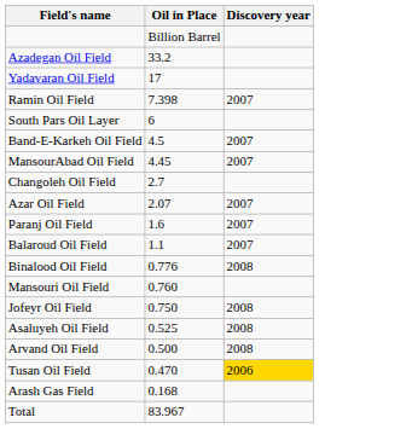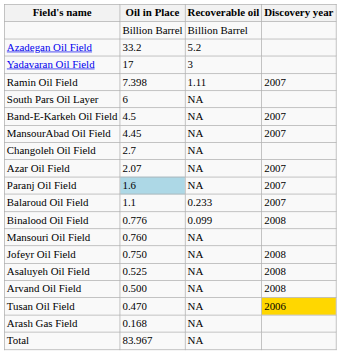 <table class="wikitable">
 <tr>
 <th>Field's name</th>
 <th>Oil in Place</th>
+<th>Recoverable oil</th>
 <th>Discovery year</th>
 </tr>
 <tr>
 <td></td>
+<td>Billion Barrel</td>
 <td>Billion Barrel</td>
 <td></td>
 </tr>
 <tr>
 <td><a href='#'>Azadegan Oil Field</a></td>
 <td>33.2</td>
+<td>5.2</td>
 <td></td>
 </tr>
 <tr>
 <td><a href='#'>Yadavaran Oil Field</a></td>
 <td>17</td>
+<td>3</td>
 <td></td>
 </tr>
 <tr>
 <td>Ramin Oil Field</td>
 <td>7.398</td>
+<td>1.11</td>
 <td>2007</td>
 </tr>
 <tr>
 <td>South Pars Oil Layer</td>
 <td>6</td>
+<td>NA</td>
 <td></td>
 </tr>
 <tr>
 <td>Band-E-Karkeh Oil Field</td>
 <td>4.5</td>
+<td>NA</td>
 <td>2007</td>
 </tr>
 <tr>
 <td>MansourAbad Oil Field</td>
 <td>4.45</td>
+<td>NA</td>
 <td>2007</td>
 </tr>
 <tr>
 <td>Changoleh Oil Field</td>
 <td>2.7</td>
+<td>NA</td>
 <td></td>
 </tr>
 <tr>
 <td>Azar Oil Field</td>
 <td>2.07</td>
+<td>NA</td>
 <td>2007</td>
 </tr>
 <tr>
 <td>Paranj Oil Field</td>
-<td>1.6</td>
+<td style="background: lightblue;">1.6</td>
+<td>NA</td>
 <td>2007</td>
 </tr>
 <tr>
 <td>Balaroud Oil Field</td>
 <td>1.1</td>
+<td>0.233</td>
 <td>2007</td>
 </tr>
 <tr>
 <td>Binalood Oil Field</td>
 <td>0.776</td>
+<td>0.099</td>
 <td>2008</td>
 </tr>
 <tr>
 <td>Mansouri Oil Field</td>
 <td>0.760</td>
+<td>NA</td>
 <td></td>
 </tr>
 <tr>
 <td>Jofeyr Oil Field</td>
 <td>0.750</td>
+<td>NA</td>
 <td>2008</td>
 </tr>
 <tr>
 <td>Asaluyeh Oil Field</td>
 <td>0.525</td>
+<td>NA</td>
 <td>2008</td>
 </tr>
 <tr>
 <td>Arvand Oil Field</td>
 <td>0.500</td>
+<td>NA</td>
 <td>2008</td>
 </tr>
 <tr>
 <td>Tusan Oil Field</td>
 <td>0.470</td>
+<td>NA</td>
 <td style="background: gold;">2006</td>
 </tr>
 <tr>
 <td>Arash Gas Field</td>
 <td>0.168</td>
+<td>NA</td>
 <td></td>
 </tr>
 <tr>
 <td>Total</td>
 <td>83.967</td>
+<td>NA</td>
 <td></td>
 </tr>
 </table>
